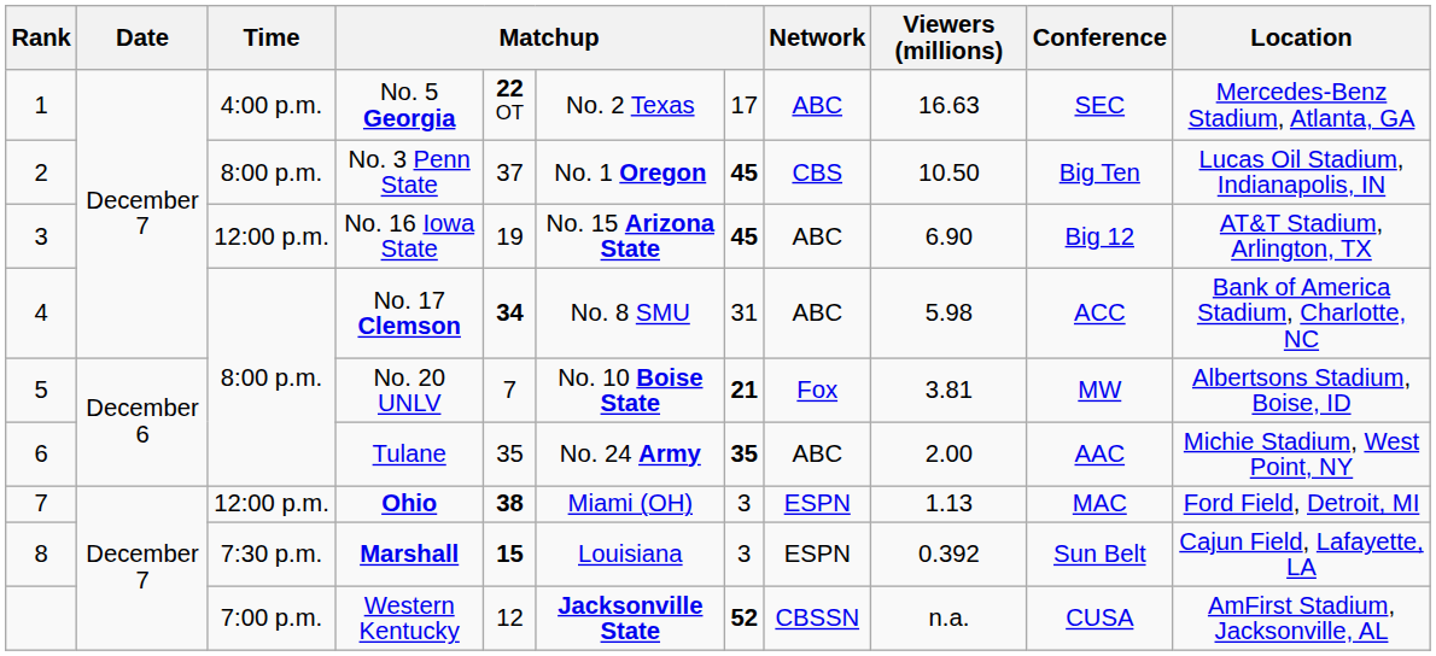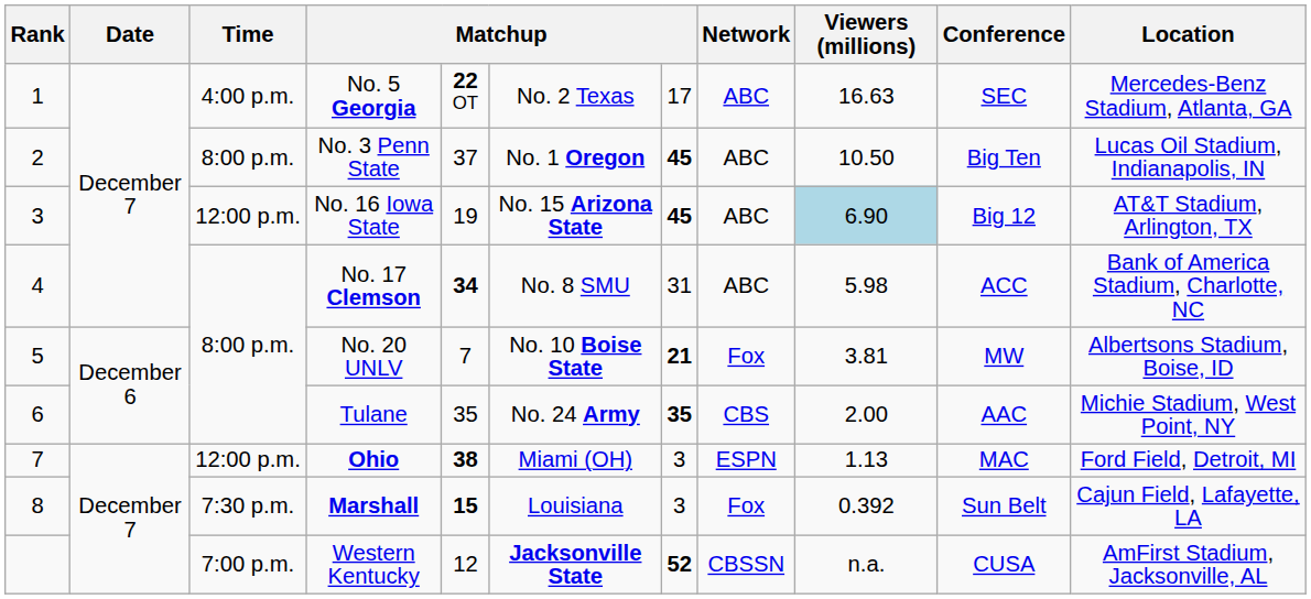 <table class="wikitable" style="font-size: 93%; text-align:center;">
 <tr>
 <th>Rank</th>
 <th>Date</th>
 <th>Time</th>
 <th colspan=4>Matchup</th>
 <th>Network</th>
 <th>Viewers (millions)</th>
 <th>Conference</th>
 <th>Location</th>
 </tr>
 <tr>
 <td>1</td>
 <td rowspan="4">December 7</td>
 <td>4:00 p.m.</td>
 <td>No. 5 <strong><a href='#'>Georgia</a></strong></td>
 <td><strong>22</strong> <sup>OT</sup></td>
 <td>No. 2 <a href='#'>Texas</a></td>
 <td>17</td>
 <td><a href='#'>ABC</a></td>
 <td>16.63</td>
 <td><a href='#'>SEC</a></td>
 <td><a href='#'>Mercedes-Benz Stadium</a>, <a href='#'>Atlanta, GA</a></td>
 </tr>
 <tr>
 <td>2</td>
 <td>8:00 p.m.</td>
 <td>No. 3 <a href='#'>Penn State</a></td>
 <td>37</td>
 <td>No. 1 <strong><a href='#'>Oregon</a></strong></td>
 <td><strong>45</strong></td>
-<td><a href='#'>CBS</a></td>
+<td>ABC</td>
 <td>10.50</td>
 <td><a href='#'>Big Ten</a></td>
 <td><a href='#'>Lucas Oil Stadium</a>, <a href='#'>Indianapolis, IN</a></td>
 </tr>
 <tr>
 <td>3</td>
 <td>12:00 p.m.</td>
 <td>No. 16 <a href='#'>Iowa State</a></td>
 <td>19</td>
 <td>No. 15 <strong><a href='#'>Arizona State</a></strong></td>
 <td><strong>45</strong></td>
 <td>ABC</td>
-<td>6.90</td>
+<td style="background: lightblue;">6.90</td>
 <td><a href='#'>Big 12</a></td>
 <td><a href='#'>AT&T Stadium</a>, <a href='#'>Arlington, TX</a></td>
 </tr>
 <tr>
 <td>4</td>
 <td rowspan="3">8:00 p.m.</td>
 <td>No. 17 <strong><a href='#'>Clemson</a></strong></td>
 <td><strong>34</strong></td>
 <td>No. 8 <a href='#'>SMU</a></td>
 <td>31</td>
 <td>ABC</td>
 <td>5.98</td>
 <td><a href='#'>ACC</a></td>
 <td><a href='#'>Bank of America Stadium</a>, <a href='#'>Charlotte, NC</a></td>
 </tr>
 <tr>
 <td>5</td>
 <td rowspan="2">December 6</td>
 <td>No. 20 <a href='#'>UNLV</a></td>
 <td>7</td>
 <td>No. 10 <strong><a href='#'>Boise State</a></strong></td>
 <td><strong>21</strong></td>
 <td><a href='#'>Fox</a></td>
 <td>3.81</td>
 <td><a href='#'>MW</a></td>
 <td><a href='#'>Albertsons Stadium</a>, <a href='#'>Boise, ID</a></td>
 </tr>
 <tr>
 <td>6</td>
 <td><a href='#'>Tulane</a></td>
 <td>35</td>
 <td>No. 24 <strong><a href='#'>Army</a></strong></td>
 <td><strong>35</strong></td>
-<td>ABC</td>
+<td><a href='#'>CBS</a></td>
 <td>2.00</td>
 <td><a href='#'>AAC</a></td>
 <td><a href='#'>Michie Stadium</a>, <a href='#'>West Point, NY</a></td>
 </tr>
 <tr>
 <td>7</td>
 <td rowspan="3">December 7</td>
 <td>12:00 p.m.</td>
 <td><strong><a href='#'>Ohio</a></strong></td>
 <td><strong>38</strong></td>
 <td><a href='#'>Miami (OH)</a></td>
 <td>3</td>
 <td><a href='#'>ESPN</a></td>
 <td>1.13</td>
 <td><a href='#'>MAC</a></td>
 <td><a href='#'>Ford Field</a>, <a href='#'>Detroit, MI</a></td>
 </tr>
 <tr>
 <td>8</td>
 <td>7:30 p.m.</td>
 <td><strong><a href='#'>Marshall</a></strong></td>
 <td><strong>15</strong></td>
 <td><a href='#'>Louisiana</a></td>
 <td>3</td>
-<td>ESPN</td>
+<td><a href='#'>Fox</a></td>
 <td>0.392</td>
 <td><a href='#'>Sun Belt</a></td>
 <td><a href='#'>Cajun Field</a>, <a href='#'>Lafayette, LA</a></td>
 </tr>
 <tr>
 <td></td>
 <td>7:00 p.m.</td>
 <td><a href='#'>Western Kentucky</a></td>
 <td>12</td>
 <td><strong><a href='#'>Jacksonville State</a></strong></td>
 <td><strong>52</strong></td>
 <td><a href='#'>CBSSN</a></td>
 <td>n.a.</td>
 <td><a href='#'>CUSA</a></td>
 <td><a href='#'>AmFirst Stadium</a>, <a href='#'>Jacksonville, AL</a></td>
 </tr>
 </table>
